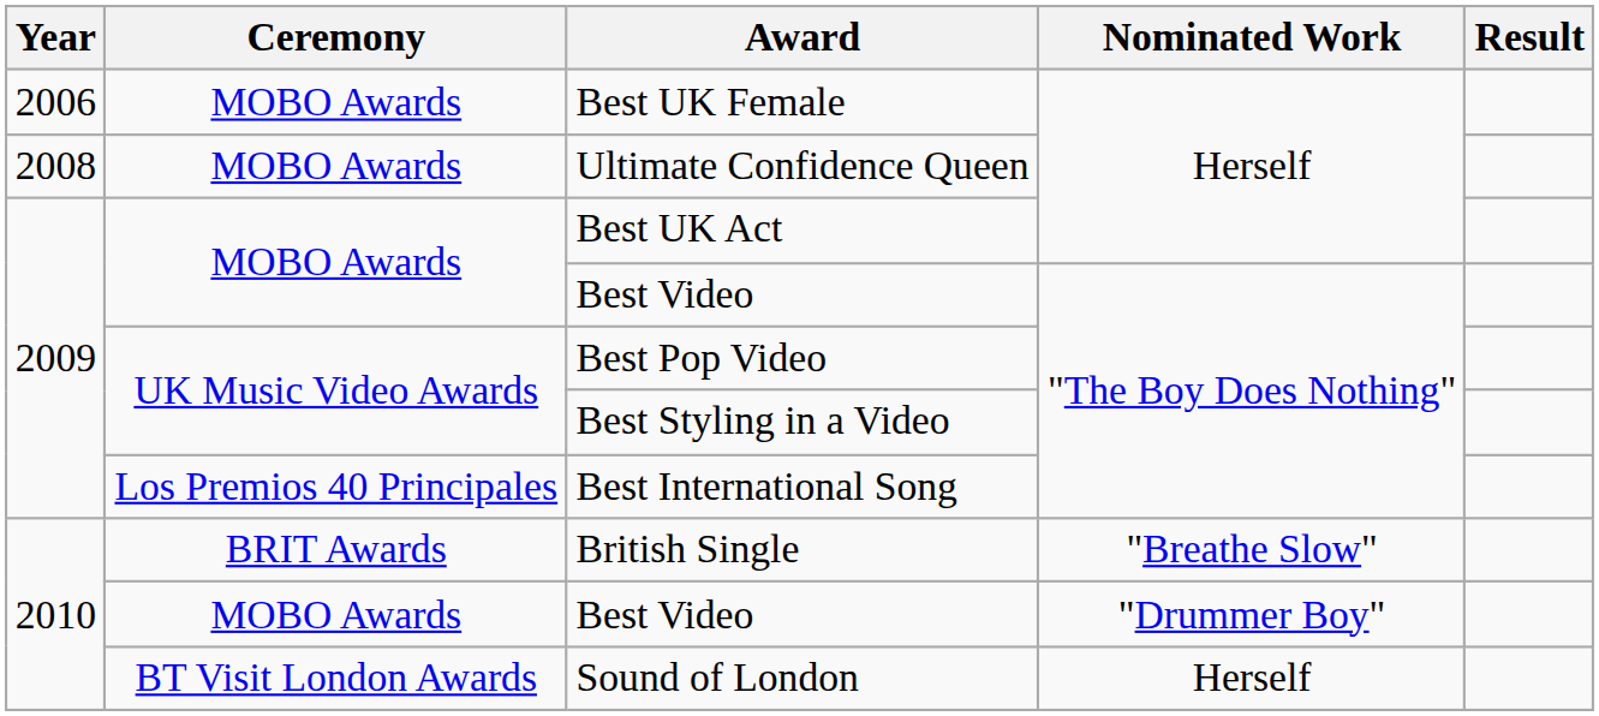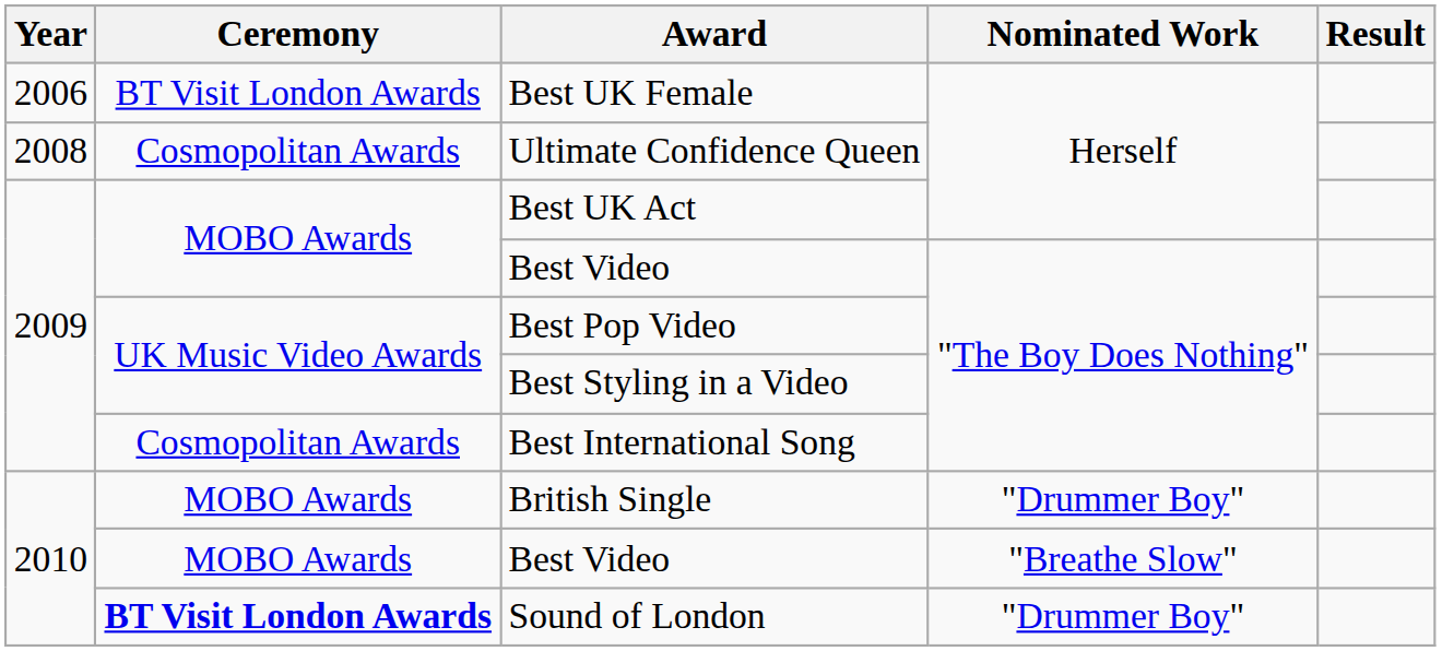 <table class="wikitable">
 <tr>
 <th>Year</th>
 <th>Ceremony</th>
 <th>Award</th>
 <th>Nominated Work</th>
 <th>Result</th>
 </tr>
 <tr>
 <td>2006</td>
-<td style="text-align:center;"><a href='#'>MOBO Awards</a></td>
+<td style="text-align:center;"><a href='#'>BT Visit London Awards</a></td>
 <td>Best UK Female</td>
 <td style="text-align:center" rowspan="3">Herself</td>
 <td></td>
 </tr>
 <tr>
 <td>2008</td>
-<td style="text-align:center;"><a href='#'>MOBO Awards</a></td>
+<td style="text-align:center;"><a href='#'>Cosmopolitan Awards</a></td>
 <td>Ultimate Confidence Queen</td>
 <td></td>
 </tr>
 <tr>
 <td rowspan="5">2009</td>
 <td style="text-align:center;" rowspan="2"><a href='#'>MOBO Awards</a></td>
 <td>Best UK Act</td>
 <td></td>
 </tr>
 <tr>
 <td>Best Video</td>
 <td rowspan="4">"<a href='#'>The Boy Does Nothing</a>"</td>
 <td></td>
 </tr>
 <tr>
 <td style="text-align:center;" rowspan="2"><a href='#'>UK Music Video Awards</a></td>
 <td>Best Pop Video</td>
 <td></td>
 </tr>
 <tr>
 <td>Best Styling in a Video</td>
 <td></td>
 </tr>
 <tr>
-<td style="text-align:center;"><a href='#'>Los Premios 40 Principales</a></td>
+<td style="text-align:center;"><a href='#'>Cosmopolitan Awards</a></td>
 <td>Best International Song</td>
 <td></td>
 </tr>
 <tr>
 <td rowspan="3">2010</td>
-<td style="text-align:center;"><a href='#'>BRIT Awards</a></td>
+<td style="text-align:center;"><a href='#'>MOBO Awards</a></td>
 <td>British Single</td>
-<td style="text-align:center;">"<a href='#'>Breathe Slow</a>"</td>
+<td style="text-align:center;">"<a href='#'>Drummer Boy</a>"</td>
 <td></td>
 </tr>
 <tr>
 <td style="text-align:center;"><a href='#'>MOBO Awards</a></td>
 <td>Best Video</td>
+<td style="text-align:center;">"<a href='#'>Breathe Slow</a>"</td>
+<td></td>
+</tr>
+<tr>
+<td style="text-align:center;"><strong><a href='#'>BT Visit London Awards</a></strong></td>
+<td>Sound of London</td>
 <td style="text-align:center;">"<a href='#'>Drummer Boy</a>"</td>
 <td></td>
 </tr>
-<tr>
-<td style="text-align:center;"><a href='#'>BT Visit London Awards</a></td>
-<td>Sound of London</td>
-<td style="text-align:center;">Herself</td>
-<td></td>
-</tr>
 </table>
